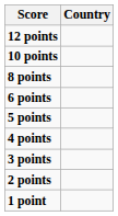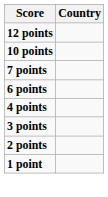 <table class="wikitable">
 <tr>
 <th>Score</th>
 <th>Country</th>
 </tr>
 <tr>
 <td><strong>12 points</strong></td>
 <td></td>
 </tr>
 <tr>
 <td><strong>10 points</strong></td>
 <td></td>
 </tr>
 <tr>
-<td><strong>8 points</strong></td>
+<td><strong>7 points</strong></td>
 <td></td>
 </tr>
 <tr>
 <td><strong>6 points</strong></td>
-<td></td>
-</tr>
-<tr>
-<td><strong>5 points</strong></td>
 <td></td>
 </tr>
 <tr>
 <td><strong>4 points</strong></td>
 <td></td>
 </tr>
 <tr>
 <td><strong>3 points</strong></td>
 <td></td>
 </tr>
 <tr>
 <td><strong>2 points</strong></td>
 <td></td>
 </tr>
 <tr>
 <td><strong>1 point</strong></td>
 <td></td>
 </tr>
 </table>
